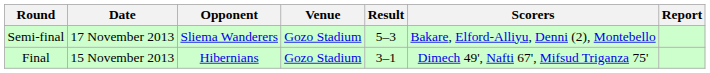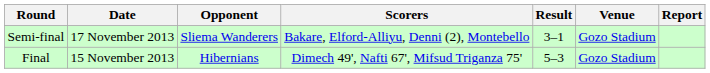 <table class="wikitable" style="font-size:100%; text-align:center">
 <tr>
 <th>Round</th>
 <th>Date</th>
 <th>Opponent</th>
+<th>Scorers</th>
+<th>Result</th>
 <th>Venue</th>
-<th>Result</th>
-<th>Scorers</th>
 <th>Report</th>
 </tr>
 <tr style="background-color: #CCFFCC;">
 <td>Semi-final</td>
 <td>17 November 2013</td>
 <td><a href='#'>Sliema Wanderers</a></td>
+<td><a href='#'>Bakare</a>, <a href='#'>Elford-Alliyu</a>, <a href='#'>Denni</a> (2), <a href='#'>Montebello</a></td>
+<td>3–1</td>
 <td><a href='#'>Gozo Stadium</a></td>
-<td>5–3</td>
-<td><a href='#'>Bakare</a>, <a href='#'>Elford-Alliyu</a>, <a href='#'>Denni</a> (2), <a href='#'>Montebello</a></td>
 <td></td>
 </tr>
 <tr style="background-color: #CCFFCC;">
 <td>Final</td>
 <td>15 November 2013</td>
 <td><a href='#'>Hibernians</a></td>
+<td><a href='#'>Dimech</a> 49', <a href='#'>Nafti</a> 67', <a href='#'>Mifsud Triganza</a> 75'</td>
+<td>5–3</td>
 <td><a href='#'>Gozo Stadium</a></td>
-<td>3–1</td>
-<td><a href='#'>Dimech</a> 49', <a href='#'>Nafti</a> 67', <a href='#'>Mifsud Triganza</a> 75'</td>
 <td></td>
 </tr>
 </table>
